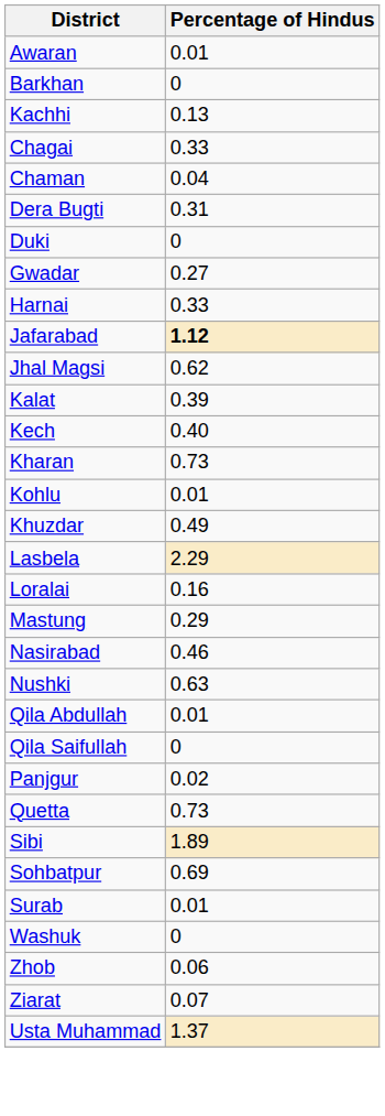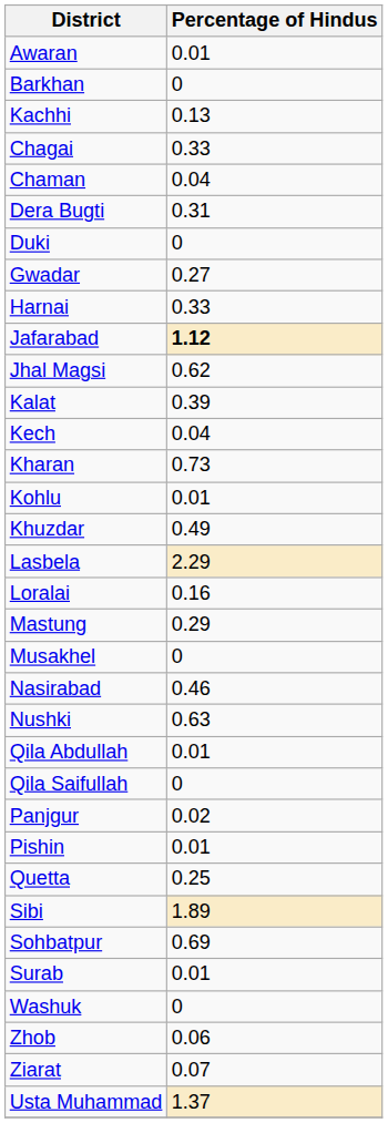 <table class="wikitable sortable">
 <tr>
 <th>District</th>
 <th>Percentage of Hindus</th>
 </tr>
 <tr>
 <td><a href='#'>Awaran</a></td>
 <td>0.01</td>
 </tr>
 <tr>
 <td><a href='#'>Barkhan</a></td>
 <td>0</td>
 </tr>
 <tr>
 <td><a href='#'>Kachhi</a></td>
 <td>0.13</td>
 </tr>
 <tr>
 <td><a href='#'>Chagai</a></td>
 <td>0.33</td>
 </tr>
 <tr>
 <td><a href='#'>Chaman</a></td>
 <td>0.04</td>
 </tr>
 <tr>
 <td><a href='#'>Dera Bugti</a></td>
 <td>0.31</td>
 </tr>
 <tr>
 <td><a href='#'>Duki</a></td>
 <td>0</td>
 </tr>
 <tr>
 <td><a href='#'>Gwadar</a></td>
 <td>0.27</td>
 </tr>
 <tr>
 <td><a href='#'>Harnai</a></td>
 <td>0.33</td>
 </tr>
 <tr>
 <td><a href='#'>Jafarabad</a></td>
 <td style="background: #faecc8"><strong>1.12</strong></td>
 </tr>
 <tr>
 <td><a href='#'>Jhal Magsi</a></td>
 <td>0.62</td>
 </tr>
 <tr>
 <td><a href='#'>Kalat</a></td>
 <td>0.39</td>
 </tr>
 <tr>
 <td><a href='#'>Kech</a></td>
-<td>0.40</td>
+<td>0.04</td>
 </tr>
 <tr>
 <td><a href='#'>Kharan</a></td>
 <td>0.73</td>
 </tr>
 <tr>
 <td><a href='#'>Kohlu</a></td>
 <td>0.01</td>
 </tr>
 <tr>
 <td><a href='#'>Khuzdar</a></td>
 <td>0.49</td>
 </tr>
 <tr>
 <td><a href='#'>Lasbela</a></td>
 <td style="background: #faecc8">2.29</td>
 </tr>
 <tr>
 <td><a href='#'>Loralai</a></td>
 <td>0.16</td>
 </tr>
 <tr>
 <td><a href='#'>Mastung</a></td>
 <td>0.29</td>
 </tr>
 <tr>
+<td><a href='#'>Musakhel</a></td>
+<td>0</td>
+</tr>
+<tr>
 <td><a href='#'>Nasirabad</a></td>
 <td>0.46</td>
 </tr>
 <tr>
 <td><a href='#'>Nushki</a></td>
 <td>0.63</td>
 </tr>
 <tr>
 <td><a href='#'>Qila Abdullah</a></td>
 <td>0.01</td>
 </tr>
 <tr>
 <td><a href='#'>Qila Saifullah</a></td>
 <td>0</td>
 </tr>
 <tr>
 <td><a href='#'>Panjgur</a></td>
 <td>0.02</td>
 </tr>
 <tr>
+<td><a href='#'>Pishin</a></td>
+<td>0.01</td>
+</tr>
+<tr>
 <td><a href='#'>Quetta</a></td>
-<td>0.73</td>
+<td>0.25</td>
 </tr>
 <tr>
 <td><a href='#'>Sibi</a></td>
 <td style="background: #faecc8">1.89</td>
 </tr>
 <tr>
 <td><a href='#'>Sohbatpur</a></td>
 <td>0.69</td>
 </tr>
 <tr>
 <td><a href='#'>Surab</a></td>
 <td>0.01</td>
 </tr>
 <tr>
 <td><a href='#'>Washuk</a></td>
 <td>0</td>
 </tr>
 <tr>
 <td><a href='#'>Zhob</a></td>
 <td>0.06</td>
 </tr>
 <tr>
 <td><a href='#'>Ziarat</a></td>
 <td>0.07</td>
 </tr>
 <tr>
 <td><a href='#'>Usta Muhammad</a></td>
 <td style="background: #faecc8">1.37</td>
 </tr>
 <tr>
 </tr>
 </table>
